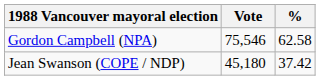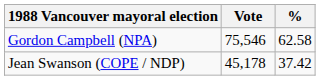 <table class="wikitable">
 <tr>
 <th>1988 Vancouver mayoral election</th>
 <th style="width:50px;">Vote</th>
 <th style="width:30px;">%</th>
 </tr>
 <tr>
 <td><a href='#'>Gordon Campbell</a> (<a href='#'>NPA</a>)</td>
 <td>75,546</td>
 <td>62.58</td>
 </tr>
 <tr>
 <td>Jean Swanson (<a href='#'>COPE</a> / NDP)</td>
-<td>45,180</td>
+<td>45,178</td>
 <td>37.42</td>
 </tr>
 </table>
